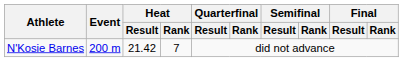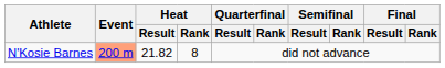 <table class="wikitable" style="font-size:90%">
 <tr>
 <th rowspan="2">Athlete</th>
 <th rowspan="2">Event</th>
 <th colspan="2">Heat</th>
 <th colspan="2">Quarterfinal</th>
 <th colspan="2">Semifinal</th>
 <th colspan="2">Final</th>
 </tr>
 <tr style="font-size:95%">
 <th>Result</th>
 <th>Rank</th>
 <th>Result</th>
 <th>Rank</th>
 <th>Result</th>
 <th>Rank</th>
 <th>Result</th>
 <th>Rank</th>
 </tr>
 <tr align=center>
 <td align=left><a href='#'>N'Kosie Barnes</a></td>
-<td align=left><a href='#'>200 m</a></td>
-<td>21.42</td>
-<td>7</td>
+<td align=left style="background: lightsalmon;"><a href='#'>200 m</a></td>
+<td>21.82</td>
+<td>8</td>
 <td colspan=6>did not advance</td>
 </tr>
 </table>
